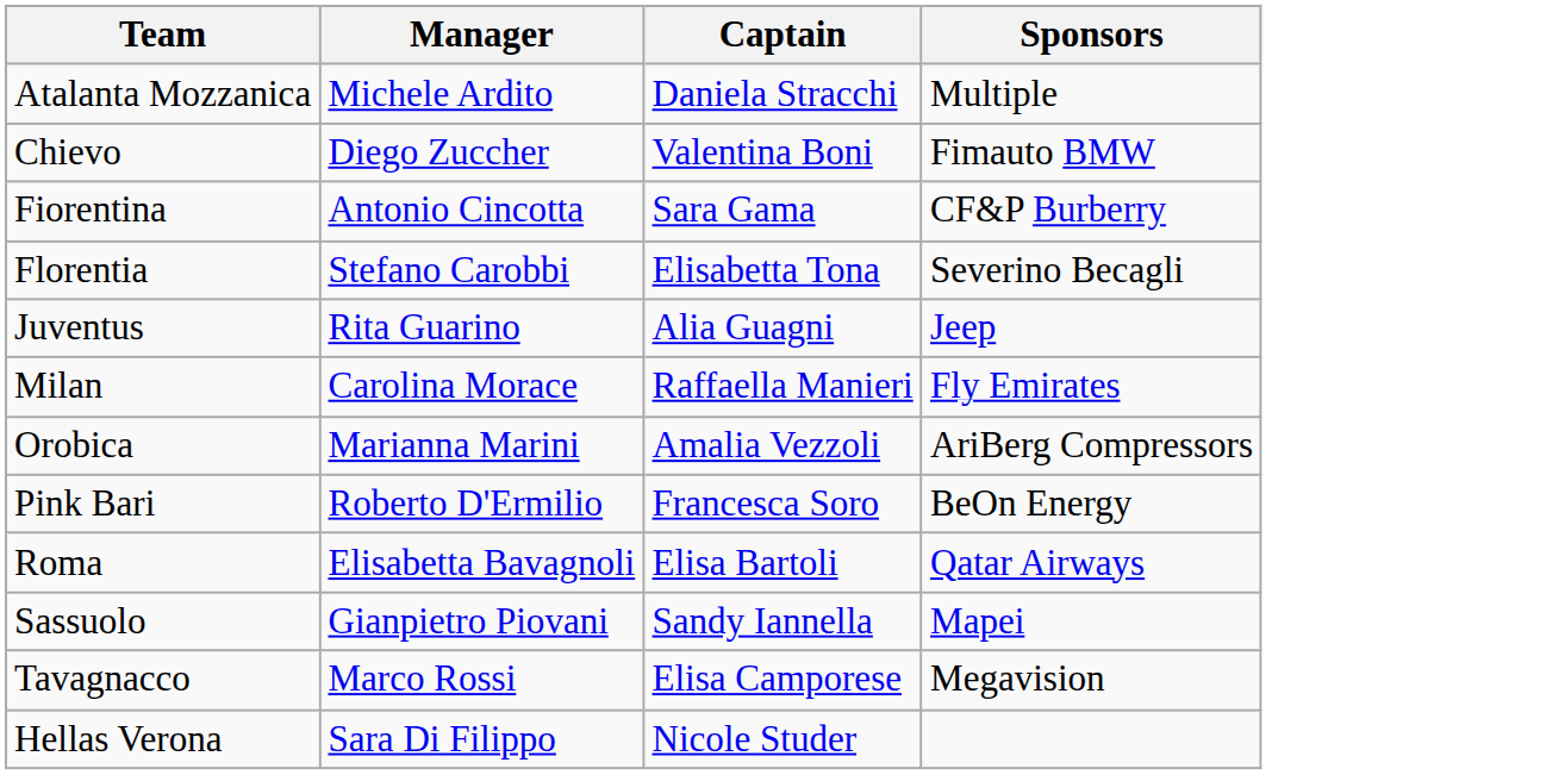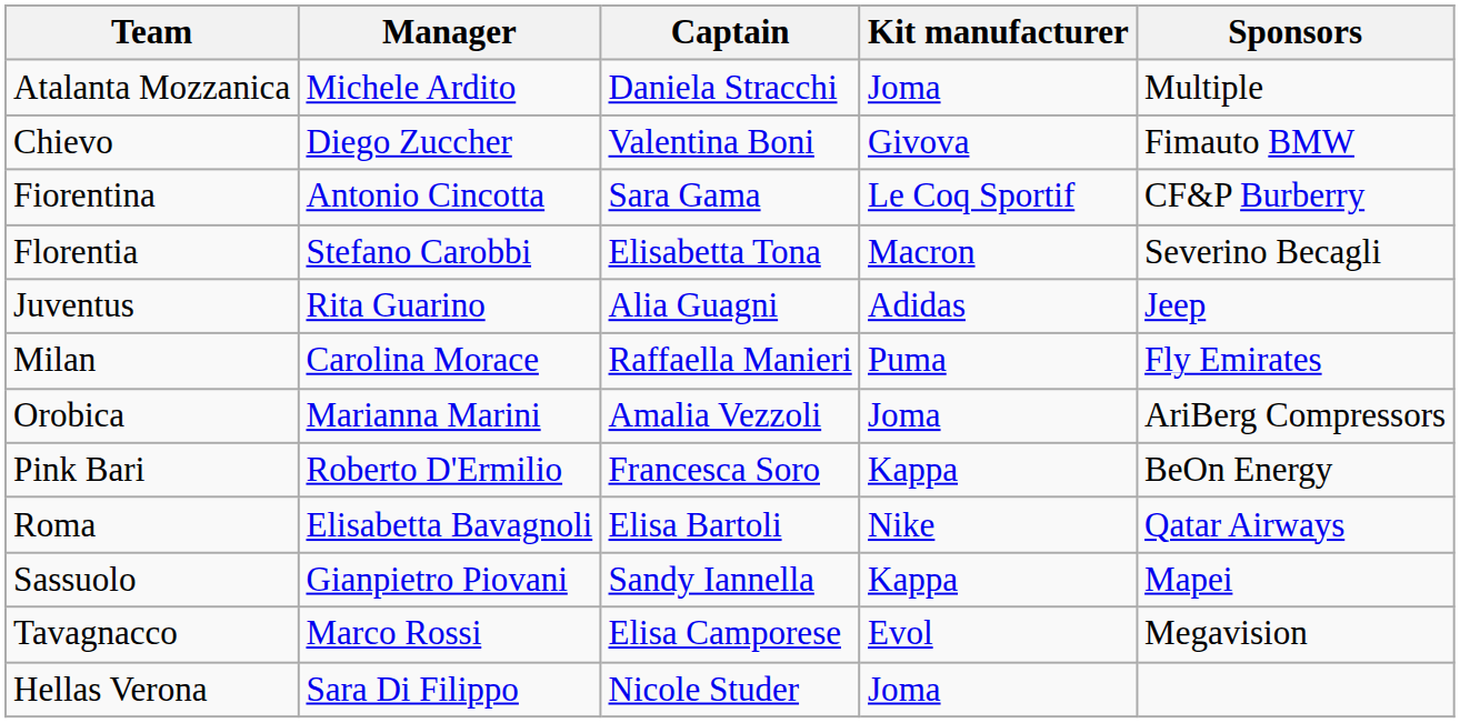 <table class="wikitable sortable">
 <tr>
 <th>Team</th>
 <th>Manager</th>
 <th>Captain</th>
+<th>Kit manufacturer</th>
 <th>Sponsors</th>
 </tr>
 <tr>
 <td>Atalanta Mozzanica</td>
 <td> <a href='#'>Michele Ardito</a></td>
 <td> <a href='#'>Daniela Stracchi</a></td>
+<td><a href='#'>Joma</a></td>
 <td>Multiple</td>
 </tr>
 <tr>
 <td>Chievo</td>
 <td> <a href='#'>Diego Zuccher</a></td>
 <td> <a href='#'>Valentina Boni</a></td>
+<td><a href='#'>Givova</a></td>
 <td>Fimauto <a href='#'>BMW</a></td>
 </tr>
 <tr>
 <td>Fiorentina</td>
 <td> <a href='#'>Antonio Cincotta</a></td>
 <td> <a href='#'>Sara Gama</a></td>
+<td><a href='#'>Le Coq Sportif</a></td>
 <td>CF&P <a href='#'>Burberry</a></td>
 </tr>
 <tr>
 <td>Florentia</td>
 <td> <a href='#'>Stefano Carobbi</a></td>
 <td> <a href='#'>Elisabetta Tona</a></td>
+<td><a href='#'>Macron</a></td>
 <td>Severino Becagli</td>
 </tr>
 <tr>
 <td>Juventus</td>
 <td> <a href='#'>Rita Guarino</a></td>
 <td> <a href='#'>Alia Guagni</a></td>
+<td><a href='#'>Adidas</a></td>
 <td><a href='#'>Jeep</a></td>
 </tr>
 <tr>
 <td>Milan</td>
 <td> <a href='#'>Carolina Morace</a></td>
 <td> <a href='#'>Raffaella Manieri</a></td>
+<td><a href='#'>Puma</a></td>
 <td><a href='#'>Fly Emirates</a></td>
 </tr>
 <tr>
 <td>Orobica</td>
 <td> <a href='#'>Marianna Marini</a></td>
 <td> <a href='#'>Amalia Vezzoli</a></td>
+<td><a href='#'>Joma</a></td>
 <td>AriBerg Compressors</td>
 </tr>
 <tr>
 <td>Pink Bari</td>
 <td> <a href='#'>Roberto D'Ermilio</a></td>
 <td> <a href='#'>Francesca Soro</a></td>
+<td><a href='#'>Kappa</a></td>
 <td>BeOn Energy</td>
 </tr>
 <tr>
 <td>Roma</td>
 <td> <a href='#'>Elisabetta Bavagnoli</a></td>
 <td> <a href='#'>Elisa Bartoli</a></td>
+<td><a href='#'>Nike</a></td>
 <td><a href='#'>Qatar Airways</a></td>
 </tr>
 <tr>
 <td>Sassuolo</td>
 <td> <a href='#'>Gianpietro Piovani</a></td>
 <td> <a href='#'>Sandy Iannella</a></td>
+<td><a href='#'>Kappa</a></td>
 <td><a href='#'>Mapei</a></td>
 </tr>
 <tr>
 <td>Tavagnacco</td>
 <td> <a href='#'>Marco Rossi</a></td>
 <td> <a href='#'>Elisa Camporese</a></td>
+<td><a href='#'>Evol</a></td>
 <td>Megavision</td>
 </tr>
 <tr>
 <td>Hellas Verona</td>
 <td> <a href='#'>Sara Di Filippo</a></td>
 <td> <a href='#'>Nicole Studer</a></td>
+<td><a href='#'>Joma</a></td>
 <td></td>
 </tr>
 </table>
